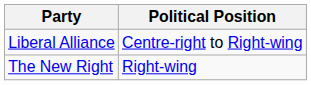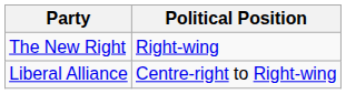 <table class="wikitable mw-collapsible mw-collapsed">
 <tr>
 <th>Party</th>
 <th>Political Position</th>
 </tr>
 <tr>
+<td><a href='#'>The New Right</a></td>
+<td><a href='#'>Right-wing</a></td>
+</tr>
+<tr>
 <td><a href='#'>Liberal Alliance</a></td>
 <td><a href='#'>Centre-right</a> to <a href='#'>Right-wing</a></td>
 </tr>
-<tr>
-<td><a href='#'>The New Right</a></td>
-<td><a href='#'>Right-wing</a></td>
-</tr>
 </table>
